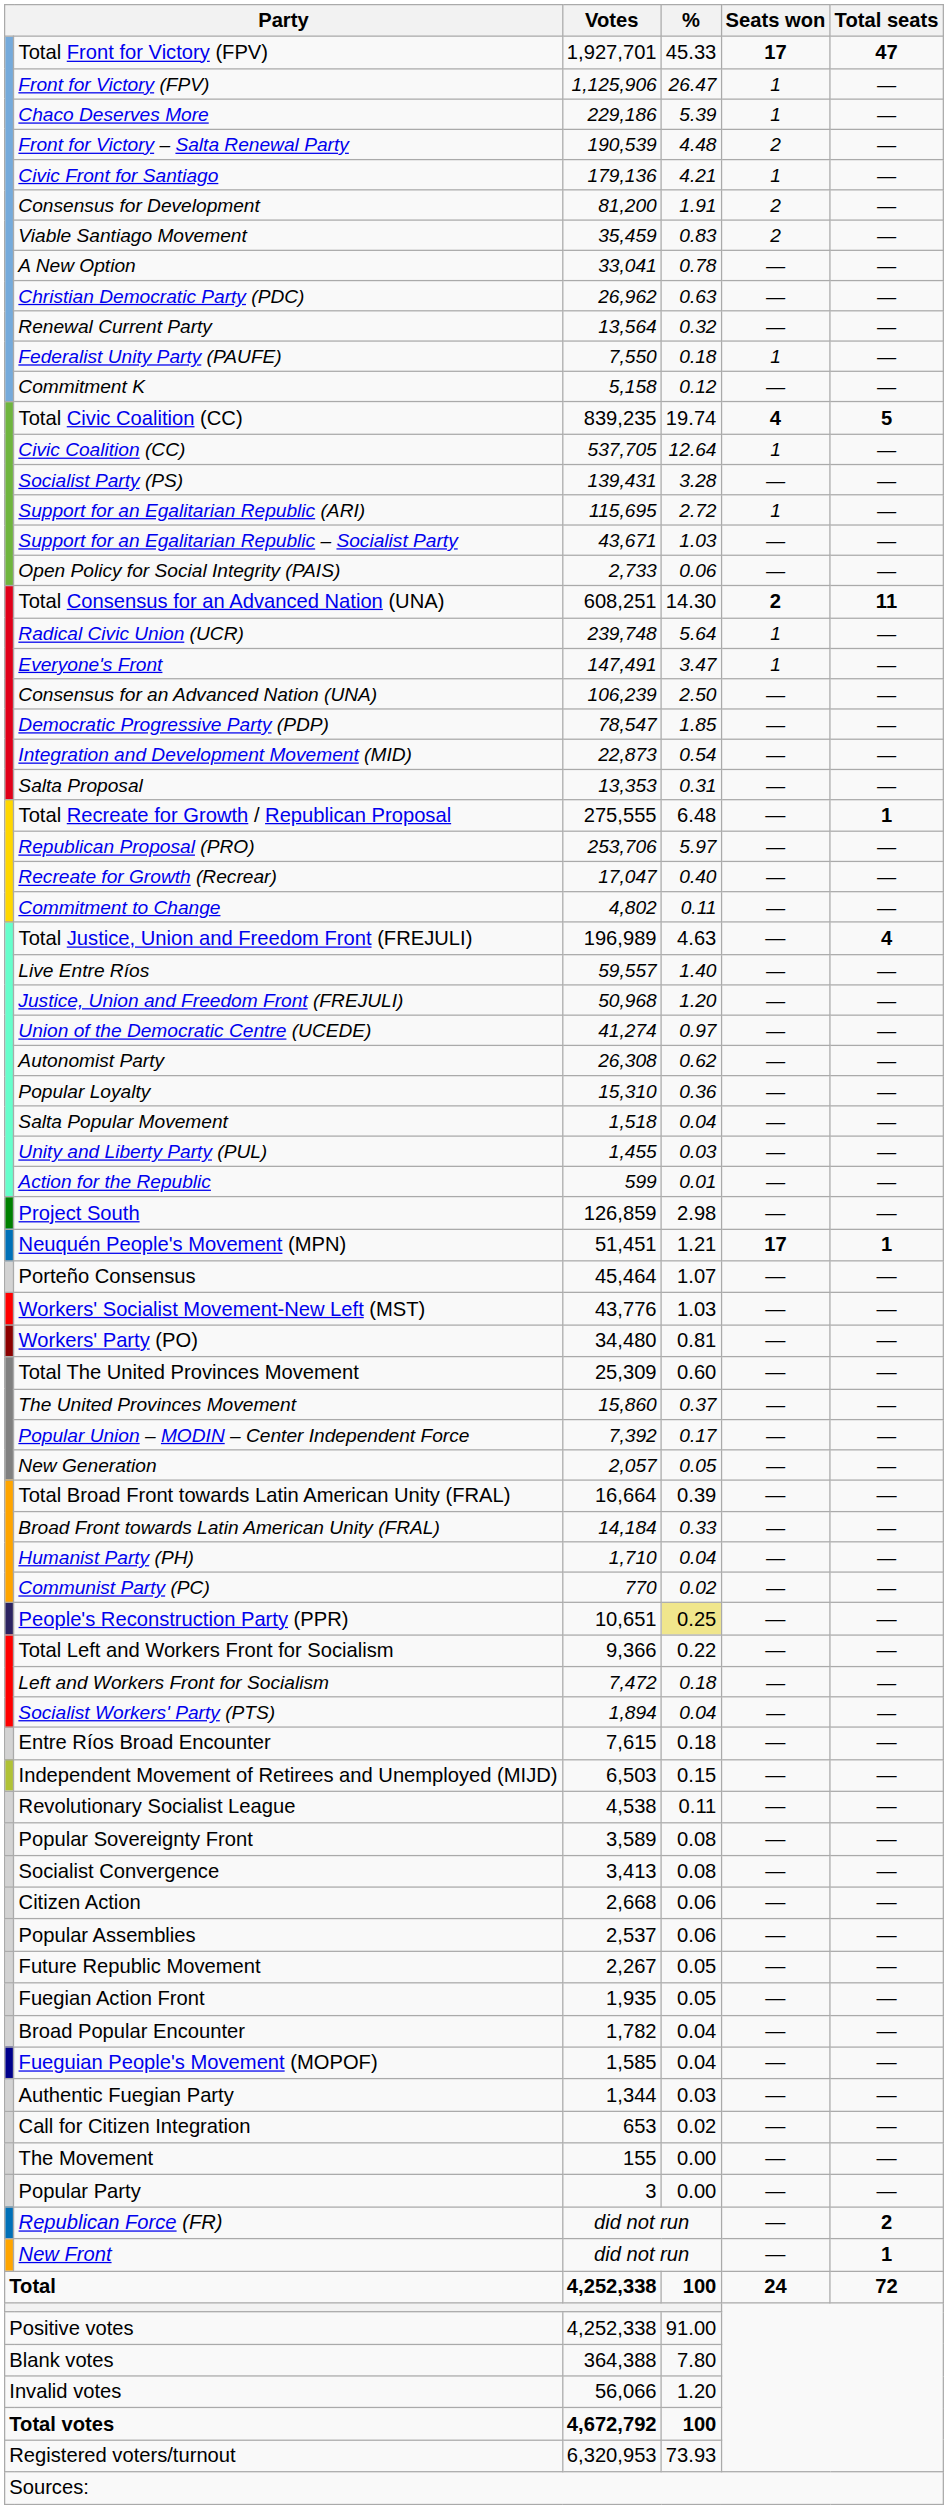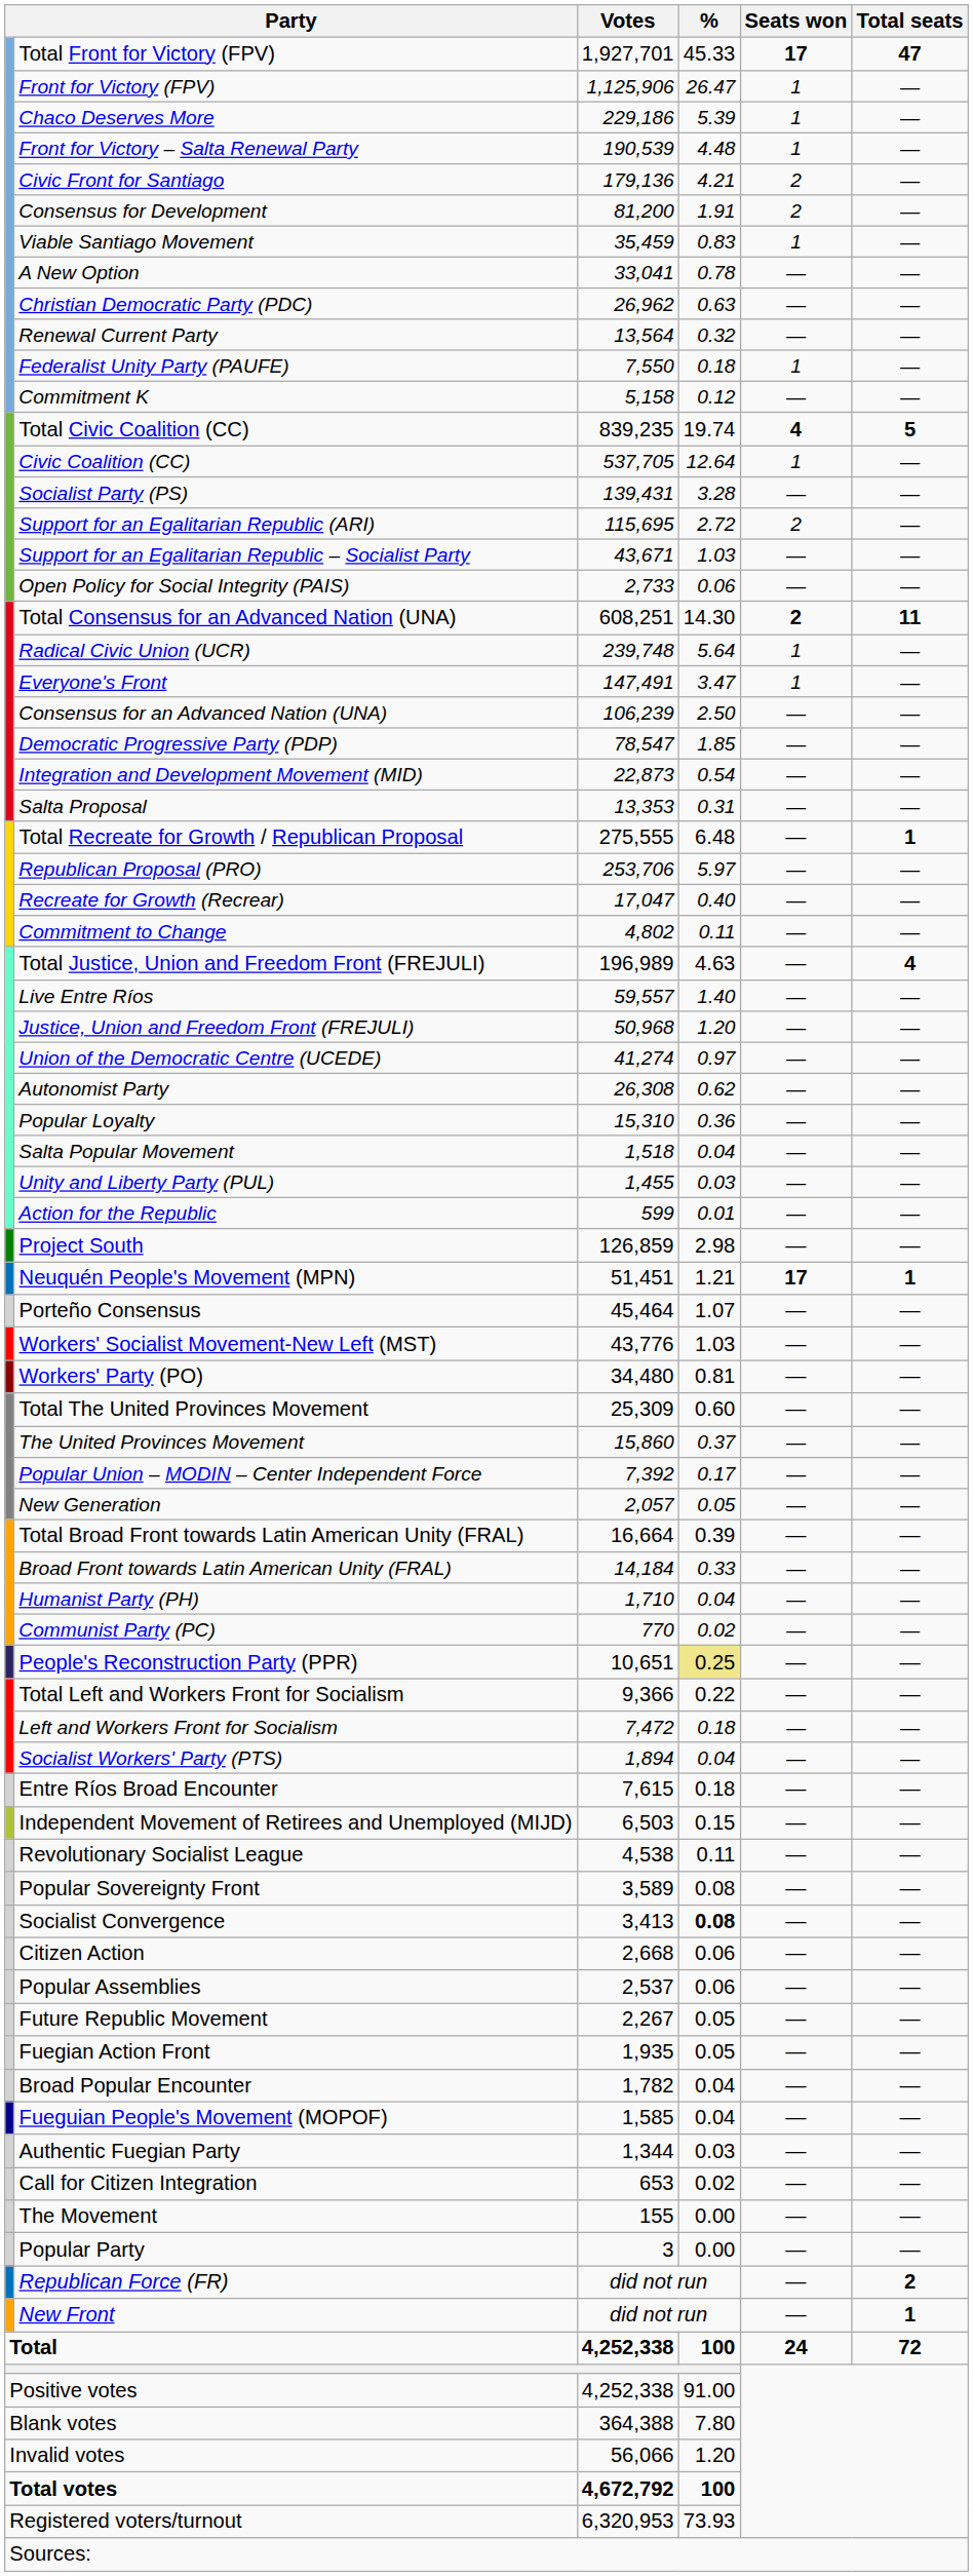 <table class="wikitable" style="text-align:right;">
 <tr>
 <th colspan=2>Party</th>
 <th>Votes</th>
 <th>%</th>
 <th>Seats won</th>
 <th>Total seats</th>
 </tr>
 <tr>
 <td bgcolor=#75AADB rowspan=12></td>
 <td align=left>Total <a href='#'>Front for Victory</a> (FPV)</td>
 <td>1,927,701</td>
 <td>45.33</td>
 <td align=center><strong>17</strong></td>
 <td align=center><strong>47</strong></td>
 </tr>
 <tr style="font-size: 95%; font-style: italic">
 <td align=left><span><a href='#'>Front for Victory</a> (FPV)</span></td>
 <td>1,125,906</td>
 <td>26.47</td>
 <td align=center>1</td>
 <td align=center>—</td>
 </tr>
 <tr style="font-size: 95%; font-style: italic">
 <td align=left><span><a href='#'>Chaco Deserves More</a></span></td>
 <td>229,186</td>
 <td>5.39</td>
 <td align=center>1</td>
 <td align=center>—</td>
 </tr>
 <tr style="font-size: 95%; font-style: italic">
 <td align=left><span><a href='#'>Front for Victory</a> – <a href='#'>Salta Renewal Party</a></span></td>
 <td>190,539</td>
 <td>4.48</td>
-<td align=center>2</td>
+<td align=center>1</td>
 <td align=center>—</td>
 </tr>
 <tr style="font-size: 95%; font-style: italic">
 <td align=left><span><a href='#'>Civic Front for Santiago</a></span></td>
 <td>179,136</td>
 <td>4.21</td>
-<td align=center>1</td>
+<td align=center>2</td>
 <td align=center>—</td>
 </tr>
 <tr style="font-size: 95%; font-style: italic">
 <td align=left><span>Consensus for Development</span></td>
 <td>81,200</td>
 <td>1.91</td>
 <td align=center>2</td>
 <td align=center>—</td>
 </tr>
 <tr style="font-size: 95%; font-style: italic">
 <td align=left><span>Viable Santiago Movement</span></td>
 <td>35,459</td>
 <td>0.83</td>
-<td align=center>2</td>
+<td align=center>1</td>
 <td align=center>—</td>
 </tr>
 <tr style="font-size: 95%; font-style: italic">
 <td align=left><span>A New Option</span></td>
 <td>33,041</td>
 <td>0.78</td>
 <td align=center>—</td>
 <td align=center>—</td>
 </tr>
 <tr style="font-size: 95%; font-style: italic">
 <td align=left><span><a href='#'>Christian Democratic Party</a> (PDC)</span></td>
 <td>26,962</td>
 <td>0.63</td>
 <td align=center>—</td>
 <td align=center>—</td>
 </tr>
 <tr style="font-size: 95%; font-style: italic">
 <td align=left><span>Renewal Current Party</span></td>
 <td>13,564</td>
 <td>0.32</td>
 <td align=center>—</td>
 <td align=center>—</td>
 </tr>
 <tr style="font-size: 95%; font-style: italic">
 <td align=left><span><a href='#'>Federalist Unity Party</a> (PAUFE)</span></td>
 <td>7,550</td>
 <td>0.18</td>
 <td align=center>1</td>
 <td align=center>—</td>
 </tr>
 <tr style="font-size: 95%; font-style: italic">
 <td align=left><span>Commitment K</span></td>
 <td>5,158</td>
 <td>0.12</td>
 <td align=center>—</td>
 <td align=center>—</td>
 </tr>
 <tr>
 <td bgcolor=#6fb53e rowspan=6></td>
 <td align=left>Total <a href='#'>Civic Coalition</a> (CC)</td>
 <td>839,235</td>
 <td>19.74</td>
 <td align=center><strong>4</strong></td>
 <td align=center><strong>5</strong></td>
 </tr>
 <tr style="font-size: 95%; font-style: italic">
 <td align=left><span><a href='#'>Civic Coalition</a> (CC)</span></td>
 <td>537,705</td>
 <td>12.64</td>
 <td align=center>1</td>
 <td align=center>—</td>
 </tr>
 <tr style="font-size: 95%; font-style: italic">
 <td align=left><span><a href='#'>Socialist Party</a> (PS)</span></td>
 <td>139,431</td>
 <td>3.28</td>
 <td align=center>—</td>
 <td align=center>—</td>
 </tr>
 <tr style="font-size: 95%; font-style: italic">
 <td align=left><span><a href='#'>Support for an Egalitarian Republic</a> (ARI)</span></td>
 <td>115,695</td>
 <td>2.72</td>
-<td align=center>1</td>
+<td align=center>2</td>
 <td align=center>—</td>
 </tr>
 <tr style="font-size: 95%; font-style: italic">
 <td align=left><span><a href='#'>Support for an Egalitarian Republic</a> – <a href='#'>Socialist Party</a></span></td>
 <td>43,671</td>
 <td>1.03</td>
 <td align=center>—</td>
 <td align=center>—</td>
 </tr>
 <tr style="font-size: 95%; font-style: italic">
 <td align=left><span>Open Policy for Social Integrity (PAIS)</span></td>
 <td>2,733</td>
 <td>0.06</td>
 <td align=center>—</td>
 <td align=center>—</td>
 </tr>
 <tr>
 <td bgcolor=#E10019 rowspan=7></td>
 <td align=left>Total <a href='#'>Consensus for an Advanced Nation</a> (UNA)</td>
 <td>608,251</td>
 <td>14.30</td>
 <td align=center><strong>2</strong></td>
 <td align=center><strong>11</strong></td>
 </tr>
 <tr style="font-size: 95%; font-style: italic">
 <td align=left><span><a href='#'>Radical Civic Union</a> (UCR)</span></td>
 <td>239,748</td>
 <td>5.64</td>
 <td align=center>1</td>
 <td align=center>—</td>
 </tr>
 <tr style="font-size: 95%; font-style: italic">
 <td align=left><span><a href='#'>Everyone's Front</a></span></td>
 <td>147,491</td>
 <td>3.47</td>
 <td align=center>1</td>
 <td align=center>—</td>
 </tr>
 <tr style="font-size: 95%; font-style: italic">
 <td align=left><span>Consensus for an Advanced Nation (UNA)</span></td>
 <td>106,239</td>
 <td>2.50</td>
 <td align=center>—</td>
 <td align=center>—</td>
 </tr>
 <tr style="font-size: 95%; font-style: italic">
 <td align=left><span><a href='#'>Democratic Progressive Party</a> (PDP)</span></td>
 <td>78,547</td>
 <td>1.85</td>
 <td align=center>—</td>
 <td align=center>—</td>
 </tr>
 <tr style="font-size: 95%; font-style: italic">
 <td align=left><span><a href='#'>Integration and Development Movement</a> (MID)</span></td>
 <td>22,873</td>
 <td>0.54</td>
 <td align=center>—</td>
 <td align=center>—</td>
 </tr>
 <tr style="font-size: 95%; font-style: italic">
 <td align=left><span>Salta Proposal</span></td>
 <td>13,353</td>
 <td>0.31</td>
 <td align=center>—</td>
 <td align=center>—</td>
 </tr>
 <tr>
 <td bgcolor=gold rowspan=4></td>
 <td align=left>Total <a href='#'>Recreate for Growth</a> / <a href='#'>Republican Proposal</a></td>
 <td>275,555</td>
 <td>6.48</td>
 <td align=center>—</td>
 <td align=center><strong>1</strong></td>
 </tr>
 <tr style="font-size: 95%; font-style: italic">
 <td align=left><span><a href='#'>Republican Proposal</a> (PRO)</span></td>
 <td>253,706</td>
 <td>5.97</td>
 <td align=center>—</td>
 <td align=center>—</td>
 </tr>
 <tr style="font-size: 95%; font-style: italic">
 <td align=left><span><a href='#'>Recreate for Growth</a> (Recrear)</span></td>
 <td>17,047</td>
 <td>0.40</td>
 <td align=center>—</td>
 <td align=center>—</td>
 </tr>
 <tr style="font-size: 95%; font-style: italic">
 <td align=left><span><a href='#'>Commitment to Change</a></span></td>
 <td>4,802</td>
 <td>0.11</td>
 <td align=center>—</td>
 <td align=center>—</td>
 </tr>
 <tr>
 <td bgcolor=#66FFCC rowspan=9></td>
 <td align=left>Total <a href='#'>Justice, Union and Freedom Front</a> (FREJULI)</td>
 <td>196,989</td>
 <td>4.63</td>
 <td align=center>—</td>
 <td align=center><strong>4</strong></td>
 </tr>
 <tr style="font-size: 95%; font-style: italic">
 <td align=left><span>Live Entre Ríos</span></td>
 <td>59,557</td>
 <td>1.40</td>
 <td align=center>—</td>
 <td align=center>—</td>
 </tr>
 <tr style="font-size: 95%; font-style: italic">
 <td align=left><span><a href='#'>Justice, Union and Freedom Front</a> (FREJULI)</span></td>
 <td>50,968</td>
 <td>1.20</td>
 <td align=center>—</td>
 <td align=center>—</td>
 </tr>
 <tr style="font-size: 95%; font-style: italic">
 <td align=left><span><a href='#'>Union of the Democratic Centre</a> (UCEDE)</span></td>
 <td>41,274</td>
 <td>0.97</td>
 <td align=center>—</td>
 <td align=center>—</td>
 </tr>
 <tr style="font-size: 95%; font-style: italic">
 <td align=left><span>Autonomist Party</span></td>
 <td>26,308</td>
 <td>0.62</td>
 <td align=center>—</td>
 <td align=center>—</td>
 </tr>
 <tr style="font-size: 95%; font-style: italic">
 <td align=left><span>Popular Loyalty</span></td>
 <td>15,310</td>
 <td>0.36</td>
 <td align=center>—</td>
 <td align=center>—</td>
 </tr>
 <tr style="font-size: 95%; font-style: italic">
 <td align=left><span>Salta Popular Movement</span></td>
 <td>1,518</td>
 <td>0.04</td>
 <td align=center>—</td>
 <td align=center>—</td>
 </tr>
 <tr style="font-size: 95%; font-style: italic">
 <td align=left><span><a href='#'>Unity and Liberty Party</a> (PUL)</span></td>
 <td>1,455</td>
 <td>0.03</td>
 <td align=center>—</td>
 <td align=center>—</td>
 </tr>
 <tr style="font-size: 95%; font-style: italic">
 <td align=left><span><a href='#'>Action for the Republic</a></span></td>
 <td>599</td>
 <td>0.01</td>
 <td align=center>—</td>
 <td align=center>—</td>
 </tr>
 <tr>
 <td bgcolor=green></td>
 <td align=left><a href='#'>Project South</a></td>
 <td>126,859</td>
 <td>2.98</td>
 <td align=center>—</td>
 <td align=center>—</td>
 </tr>
 <tr>
 <td bgcolor=#0070B8></td>
 <td align=left><a href='#'>Neuquén People's Movement</a> (MPN)</td>
 <td>51,451</td>
 <td>1.21</td>
 <td align=center><strong>17</strong></td>
 <td align=center><strong>1</strong></td>
 </tr>
 <tr>
 <td bgcolor=lightgrey></td>
 <td align=left>Porteño Consensus</td>
 <td>45,464</td>
 <td>1.07</td>
 <td align=center>—</td>
 <td align=center>—</td>
 </tr>
 <tr>
 <td bgcolor=red></td>
 <td align=left><a href='#'>Workers' Socialist Movement-New Left</a> (MST)</td>
 <td>43,776</td>
 <td>1.03</td>
 <td align=center>—</td>
 <td align=center>—</td>
 </tr>
 <tr>
 <td bgcolor=darkred></td>
 <td align=left><a href='#'>Workers' Party</a> (PO)</td>
 <td>34,480</td>
 <td>0.81</td>
 <td align=center>—</td>
 <td align=center>—</td>
 </tr>
 <tr>
 <td bgcolor=grey rowspan=4></td>
 <td align=left>Total The United Provinces Movement</td>
 <td>25,309</td>
 <td>0.60</td>
 <td align=center>—</td>
 <td align=center>—</td>
 </tr>
 <tr style="font-size: 95%; font-style: italic">
 <td align=left><span>The United Provinces Movement</span></td>
 <td>15,860</td>
 <td>0.37</td>
 <td align=center>—</td>
 <td align=center>—</td>
 </tr>
 <tr style="font-size: 95%; font-style: italic">
 <td align=left><span><a href='#'>Popular Union</a> – <a href='#'>MODIN</a> – Center Independent Force</span></td>
 <td>7,392</td>
 <td>0.17</td>
 <td align=center>—</td>
 <td align=center>—</td>
 </tr>
 <tr style="font-size: 95%; font-style: italic">
 <td align=left><span>New Generation</span></td>
 <td>2,057</td>
 <td>0.05</td>
 <td align=center>—</td>
 <td align=center>—</td>
 </tr>
 <tr>
 <td bgcolor=orange rowspan=4></td>
 <td align=left>Total Broad Front towards Latin American Unity (FRAL)</td>
 <td>16,664</td>
 <td>0.39</td>
 <td align=center>—</td>
 <td align=center>—</td>
 </tr>
 <tr style="font-size: 95%; font-style: italic">
 <td align=left><span>Broad Front towards Latin American Unity (FRAL)</span></td>
 <td>14,184</td>
 <td>0.33</td>
 <td align=center>—</td>
 <td align=center>—</td>
 </tr>
 <tr style="font-size: 95%; font-style: italic">
 <td align=left><span><a href='#'>Humanist Party</a> (PH)</span></td>
 <td>1,710</td>
 <td>0.04</td>
 <td align=center>—</td>
 <td align=center>—</td>
 </tr>
 <tr style="font-size: 95%; font-style: italic">
 <td align=left><span><a href='#'>Communist Party</a> (PC)</span></td>
 <td>770</td>
 <td>0.02</td>
 <td align=center>—</td>
 <td align=center>—</td>
 </tr>
 <tr>
 <td bgcolor=#2B2361></td>
 <td align=left><a href='#'>People's Reconstruction Party</a> (PPR)</td>
 <td>10,651</td>
 <td style="background: khaki;">0.25</td>
 <td align=center>—</td>
 <td align=center>—</td>
 </tr>
 <tr>
 <td bgcolor=red rowspan=3></td>
 <td align=left>Total Left and Workers Front for Socialism</td>
 <td>9,366</td>
 <td>0.22</td>
 <td align=center>—</td>
 <td align=center>—</td>
 </tr>
 <tr style="font-size: 95%; font-style: italic">
 <td align=left><span>Left and Workers Front for Socialism</span></td>
 <td>7,472</td>
 <td>0.18</td>
 <td align=center>—</td>
 <td align=center>—</td>
 </tr>
 <tr style="font-size: 95%; font-style: italic">
 <td align=left><span><a href='#'>Socialist Workers' Party</a> (PTS)</span></td>
 <td>1,894</td>
 <td>0.04</td>
 <td align=center>—</td>
 <td align=center>—</td>
 </tr>
 <tr>
 <td bgcolor=lightgrey></td>
 <td align=left>Entre Ríos Broad Encounter</td>
 <td>7,615</td>
 <td>0.18</td>
 <td align=center>—</td>
 <td align=center>—</td>
 </tr>
 <tr>
 <td bgcolor=#B0C236></td>
 <td align=left>Independent Movement of Retirees and Unemployed (MIJD)</td>
 <td>6,503</td>
 <td>0.15</td>
 <td align=center>—</td>
 <td align=center>—</td>
 </tr>
 <tr>
 <td bgcolor=lightgrey></td>
 <td align=left>Revolutionary Socialist League</td>
 <td>4,538</td>
 <td>0.11</td>
 <td align=center>—</td>
 <td align=center>—</td>
 </tr>
 <tr>
 <td bgcolor=lightgrey></td>
 <td align=left>Popular Sovereignty Front</td>
 <td>3,589</td>
 <td>0.08</td>
 <td align=center>—</td>
 <td align=center>—</td>
 </tr>
 <tr>
 <td bgcolor=lightgrey></td>
 <td align=left>Socialist Convergence</td>
 <td>3,413</td>
-<td>0.08</td>
+<td><strong>0.08</strong></td>
 <td align=center>—</td>
 <td align=center>—</td>
 </tr>
 <tr>
 <td bgcolor=lightgrey></td>
 <td align=left>Citizen Action</td>
 <td>2,668</td>
 <td>0.06</td>
 <td align=center>—</td>
 <td align=center>—</td>
 </tr>
 <tr>
 <td bgcolor=lightgrey></td>
 <td align=left>Popular Assemblies</td>
 <td>2,537</td>
 <td>0.06</td>
 <td align=center>—</td>
 <td align=center>—</td>
 </tr>
 <tr>
 <td bgcolor=lightgrey></td>
 <td align=left>Future Republic Movement</td>
 <td>2,267</td>
 <td>0.05</td>
 <td align=center>—</td>
 <td align=center>—</td>
 </tr>
 <tr>
 <td bgcolor=lightgrey></td>
 <td align=left>Fuegian Action Front</td>
 <td>1,935</td>
 <td>0.05</td>
 <td align=center>—</td>
 <td align=center>—</td>
 </tr>
 <tr>
 <td bgcolor=lightgrey></td>
 <td align=left>Broad Popular Encounter</td>
 <td>1,782</td>
 <td>0.04</td>
 <td align=center>—</td>
 <td align=center>—</td>
 </tr>
 <tr>
 <td bgcolor=darkblue></td>
 <td align=left><a href='#'>Fueguian People's Movement</a> (MOPOF)</td>
 <td>1,585</td>
 <td>0.04</td>
 <td align=center>—</td>
 <td align=center>—</td>
 </tr>
 <tr>
 <td bgcolor=lightgrey></td>
 <td align=left>Authentic Fuegian Party</td>
 <td>1,344</td>
 <td>0.03</td>
 <td align=center>—</td>
 <td align=center>—</td>
 </tr>
 <tr>
 <td bgcolor=lightgrey></td>
 <td align=left>Call for Citizen Integration</td>
 <td>653</td>
 <td>0.02</td>
 <td align=center>—</td>
 <td align=center>—</td>
 </tr>
 <tr>
 <td bgcolor=lightgrey></td>
 <td align=left>The Movement</td>
 <td>155</td>
 <td>0.00</td>
 <td align=center>—</td>
 <td align=center>—</td>
 </tr>
 <tr>
 <td bgcolor=lightgrey></td>
 <td align=left>Popular Party</td>
 <td>3</td>
 <td>0.00</td>
 <td align=center>—</td>
 <td align=center>—</td>
 </tr>
 <tr>
 <td bgcolor=#0070B8></td>
 <td align=left><em><a href='#'>Republican Force</a> (FR)</em></td>
 <td colspan=2 align=center><em>did not run</em></td>
 <td align=center>—</td>
 <td align=center><strong>2</strong></td>
 </tr>
 <tr>
 <td bgcolor=orange></td>
 <td align=left><em><a href='#'>New Front</a></em></td>
 <td colspan=2 align=center><em>did not run</em></td>
 <td align=center>—</td>
 <td align=center><strong>1</strong></td>
 </tr>
 <tr style="font-weight:bold">
 <td colspan=2 align=left>Total</td>
 <td>4,252,338</td>
 <td>100</td>
 <td align=center><strong>24</strong></td>
 <td align=center><strong>72</strong></td>
 </tr>
 <tr>
 <th colspan=4></th>
 <td rowspan=6 colspan=2></td>
 </tr>
 <tr>
 <td align=left colspan=2>Positive votes</td>
 <td>4,252,338</td>
 <td>91.00</td>
 </tr>
 <tr>
 <td align=left colspan=2>Blank votes</td>
 <td>364,388</td>
 <td>7.80</td>
 </tr>
 <tr>
 <td align=left colspan=2>Invalid votes</td>
 <td>56,066</td>
 <td>1.20</td>
 </tr>
 <tr style="font-weight:bold">
 <td align=left colspan=2>Total votes</td>
 <td>4,672,792</td>
 <td>100</td>
 </tr>
 <tr>
 <td align=left colspan=2>Registered voters/turnout</td>
 <td>6,320,953</td>
 <td>73.93</td>
 </tr>
 <tr>
 <td colspan=6 align=left>Sources:</td>
 </tr>
 </table>
